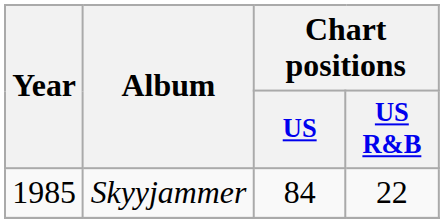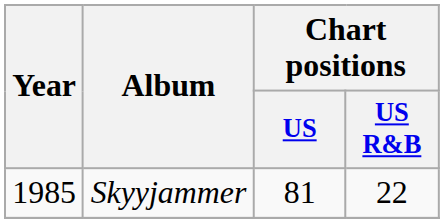 <table class="wikitable" style="text-align:center;">
 <tr>
 <th rowspan="2">Year</th>
 <th rowspan="2">Album</th>
 <th colspan="2">Chart positions</th>
 </tr>
 <tr style="font-size:smaller;">
 <th width="40"><a href='#'>US</a></th>
 <th width="40"><a href='#'>US<br>R&B</a></th>
 </tr>
 <tr>
 <td rowspan="1">1985</td>
 <td align="left"><em>Skyyjammer</em></td>
-<td>84</td>
+<td>81</td>
 <td>22</td>
 </tr>
 <tr>
 </tr>
 </table>
